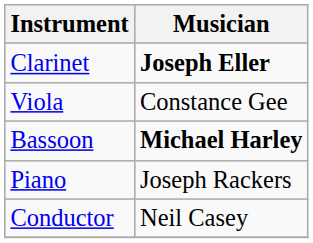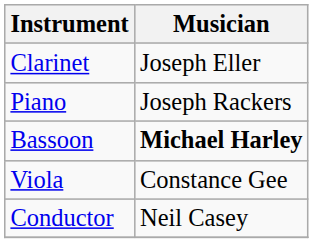 <table class="wikitable">
 <tr>
 <th>Instrument</th>
 <th>Musician</th>
 </tr>
 <tr>
 <td><a href='#'>Clarinet</a></td>
-<td><strong>Joseph Eller</strong></td>
+<td>Joseph Eller</td>
 </tr>
 <tr>
-<td><a href='#'>Viola</a></td>
-<td>Constance Gee</td>
+<td><a href='#'>Piano</a></td>
+<td>Joseph Rackers</td>
 </tr>
 <tr>
 <td><a href='#'>Bassoon</a></td>
 <td><strong>Michael Harley</strong></td>
 </tr>
 <tr>
-<td><a href='#'>Piano</a></td>
-<td>Joseph Rackers</td>
+<td><a href='#'>Viola</a></td>
+<td>Constance Gee</td>
 </tr>
 <tr>
 <td><a href='#'>Conductor</a></td>
 <td>Neil Casey</td>
 </tr>
 <tr>
 </tr>
 </table>
